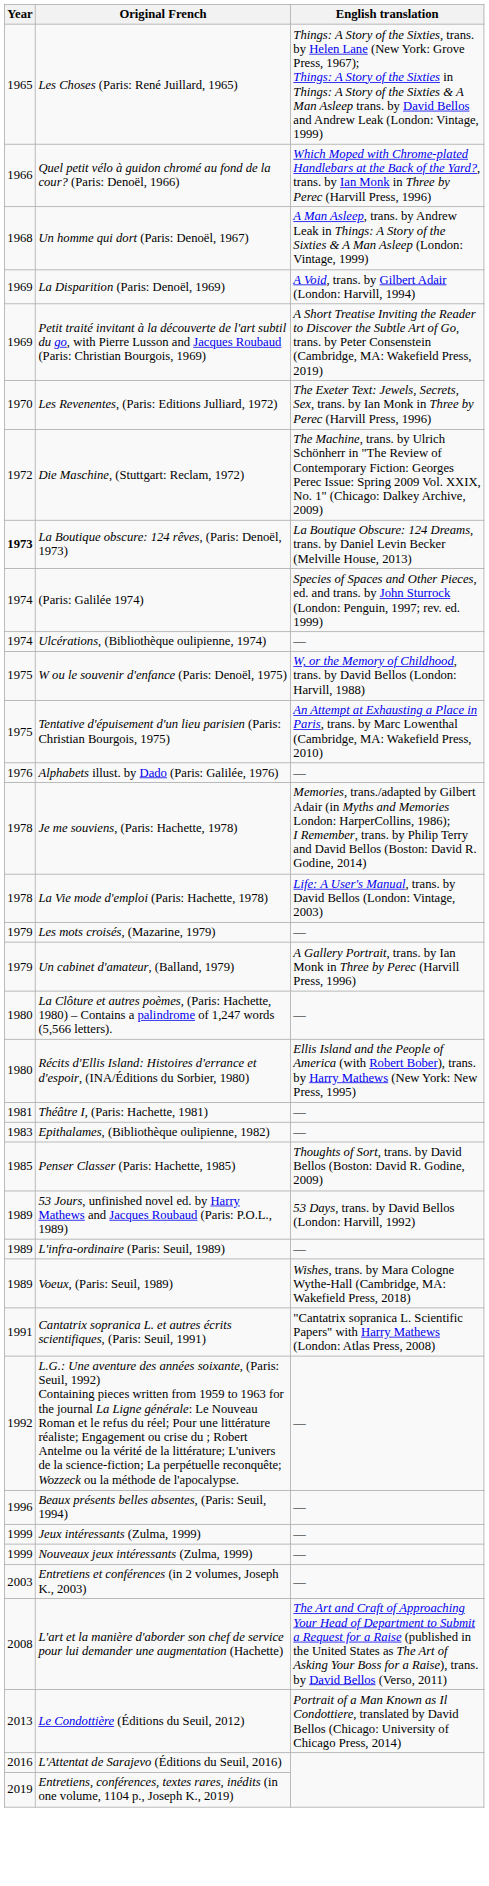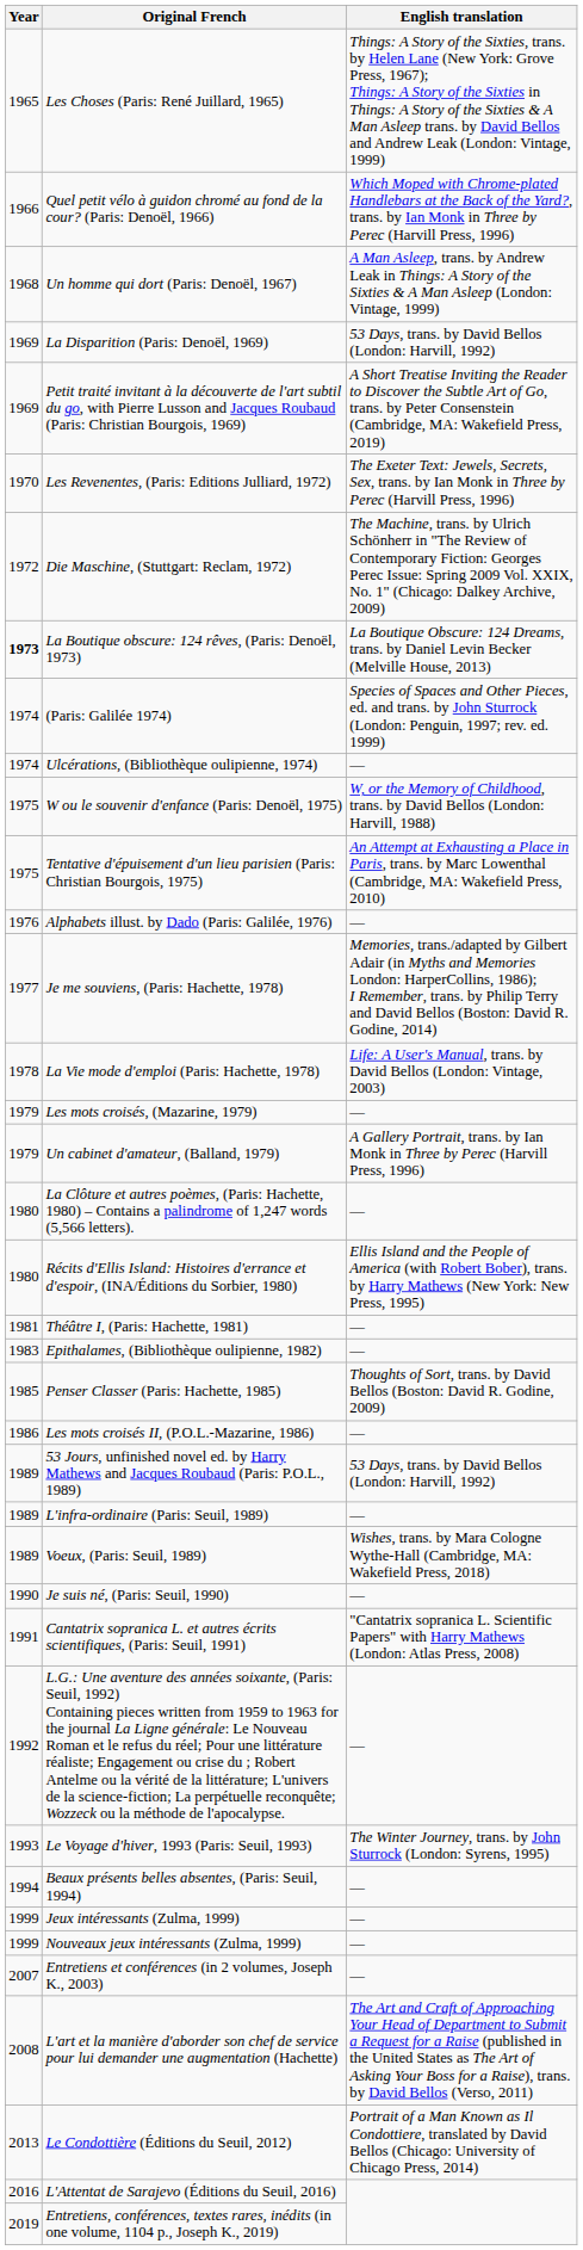 <table class="wikitable">
 <tr>
 <th>Year</th>
 <th>Original French</th>
 <th>English translation</th>
 </tr>
 <tr>
 <td>1965</td>
 <td><em>Les Choses</em> (Paris: René Juillard, 1965)</td>
 <td><em>Things: A Story of the Sixties</em>, trans. by <a href='#'>Helen Lane</a> (New York: Grove Press, 1967);<br><em><a href='#'>Things: A Story of the Sixties</a></em> in <em>Things: A Story of the Sixties & A Man Asleep</em> trans. by <a href='#'>David Bellos</a> and Andrew Leak (London: Vintage, 1999)</td>
 </tr>
 <tr>
 <td>1966</td>
 <td><em>Quel petit vélo à guidon chromé au fond de la cour?</em> (Paris: Denoël, 1966)</td>
 <td><em><a href='#'>Which Moped with Chrome-plated Handlebars at the Back of the Yard?</a></em>, trans. by <a href='#'>Ian Monk</a> in <em>Three by Perec</em> (Harvill Press, 1996)</td>
 </tr>
 <tr>
 <td>1968</td>
 <td><em>Un homme qui dort</em> (Paris: Denoël, 1967)</td>
 <td><em><a href='#'>A Man Asleep</a></em>, trans. by Andrew Leak in <em>Things: A Story of the Sixties & A Man Asleep</em> (London: Vintage, 1999)</td>
 </tr>
 <tr>
 <td>1969</td>
 <td><em>La Disparition</em> (Paris: Denoël, 1969)</td>
-<td><em><a href='#'>A Void</a></em>, trans. by <a href='#'>Gilbert Adair</a> (London: Harvill, 1994)</td>
+<td><em>53 Days</em>, trans. by David Bellos (London: Harvill, 1992)</td>
 </tr>
 <tr>
 <td>1969</td>
 <td><em>Petit traité invitant à la découverte de l'art subtil du <a href='#'>go</a></em>, with Pierre Lusson and <a href='#'>Jacques Roubaud</a> (Paris: Christian Bourgois, 1969)</td>
 <td><em>A Short Treatise Inviting the Reader to Discover the Subtle Art of Go</em>, trans. by Peter Consenstein (Cambridge, MA: Wakefield Press, 2019)</td>
 </tr>
 <tr>
 <td>1970</td>
 <td><em>Les Revenentes</em>, (Paris: Editions Julliard, 1972)</td>
 <td><em>The Exeter Text: Jewels, Secrets, Sex</em>, trans. by Ian Monk in <em>Three by Perec</em> (Harvill Press, 1996)</td>
 </tr>
 <tr>
 <td>1972</td>
 <td><em>Die Maschine</em>, (Stuttgart: Reclam, 1972)</td>
 <td><em>The Machine</em>, trans. by Ulrich Schönherr in "The Review of Contemporary Fiction: Georges Perec Issue: Spring 2009 Vol. XXIX, No. 1" (Chicago: Dalkey Archive, 2009)</td>
 </tr>
 <tr>
 <td><strong>1973</strong></td>
 <td><em>La Boutique obscure: 124 rêves</em>, (Paris: Denoël, 1973)</td>
 <td><em>La Boutique Obscure: 124 Dreams,</em> trans. by Daniel Levin Becker (Melville House, 2013)</td>
 </tr>
 <tr>
 <td>1974</td>
 <td><em></em> (Paris: Galilée 1974)</td>
 <td><em>Species of Spaces and Other Pieces</em>, ed. and trans. by <a href='#'>John Sturrock</a> (London: Penguin, 1997; rev. ed. 1999)</td>
 </tr>
 <tr>
 <td>1974</td>
 <td><em>Ulcérations</em>, (Bibliothèque oulipienne, 1974)</td>
 <td>—</td>
 </tr>
 <tr>
 <td>1975</td>
 <td><em>W ou le souvenir d'enfance</em> (Paris: Denoël, 1975)</td>
 <td><em><a href='#'>W, or the Memory of Childhood</a></em>, trans. by David Bellos (London: Harvill, 1988)</td>
 </tr>
 <tr>
 <td>1975</td>
 <td><em>Tentative d'épuisement d'un lieu parisien</em> (Paris: Christian Bourgois, 1975)</td>
 <td><em><a href='#'>An Attempt at Exhausting a Place in Paris</a></em>, trans. by Marc Lowenthal (Cambridge, MA: Wakefield Press, 2010)</td>
 </tr>
 <tr>
 <td>1976</td>
 <td><em>Alphabets</em> illust. by <a href='#'>Dado</a> (Paris: Galilée, 1976)</td>
 <td>—</td>
 </tr>
 <tr>
-<td>1978</td>
+<td>1977</td>
 <td><em>Je me souviens</em>, (Paris: Hachette, 1978)</td>
 <td><em>Memories</em>, trans./adapted by Gilbert Adair (in <em>Myths and Memories</em> London: HarperCollins, 1986);<br><em>I Remember</em>, trans. by Philip Terry and David Bellos (Boston: David R. Godine, 2014)</td>
 </tr>
 <tr>
 <td>1978</td>
 <td><em>La Vie mode d'emploi</em> (Paris: Hachette, 1978)</td>
 <td><em><a href='#'>Life: A User's Manual</a></em>, trans. by David Bellos (London: Vintage, 2003)</td>
 </tr>
 <tr>
 <td>1979</td>
 <td><em>Les mots croisés</em>, (Mazarine, 1979)</td>
 <td>—</td>
 </tr>
 <tr>
 <td>1979</td>
 <td><em>Un cabinet d'amateur</em>, (Balland, 1979)</td>
 <td><em>A Gallery Portrait</em>, trans. by Ian Monk in <em>Three by Perec</em> (Harvill Press, 1996)</td>
 </tr>
 <tr>
 <td>1980</td>
 <td><em>La Clôture et autres poèmes</em>, (Paris: Hachette, 1980) – Contains a <a href='#'>palindrome</a> of 1,247 words (5,566 letters).</td>
 <td>—</td>
 </tr>
 <tr>
 <td>1980</td>
 <td><em>Récits d'Ellis Island: Histoires d'errance et d'espoir</em>, (INA/Éditions du Sorbier, 1980)</td>
 <td><em>Ellis Island and the People of America</em> (with <a href='#'>Robert Bober</a>), trans. by <a href='#'>Harry Mathews</a> (New York: New Press, 1995)</td>
 </tr>
 <tr>
 <td>1981</td>
 <td><em>Théâtre I</em>, (Paris: Hachette, 1981)</td>
 <td>—</td>
 </tr>
 <tr>
 <td>1983</td>
 <td><em>Epithalames</em>, (Bibliothèque oulipienne, 1982)</td>
 <td>—</td>
 </tr>
 <tr>
 <td>1985</td>
 <td><em>Penser Classer</em> (Paris: Hachette, 1985)</td>
 <td><em>Thoughts of Sort</em>, trans. by David Bellos (Boston: David R. Godine, 2009)</td>
 </tr>
 <tr>
+<td>1986</td>
+<td><em>Les mots croisés II</em>, (P.O.L.-Mazarine, 1986)</td>
+<td>—</td>
+</tr>
+<tr>
 <td>1989</td>
 <td><em>53 Jours</em>, unfinished novel ed. by <a href='#'>Harry Mathews</a> and <a href='#'>Jacques Roubaud</a> (Paris: P.O.L., 1989)</td>
 <td><em>53 Days</em>, trans. by David Bellos (London: Harvill, 1992)</td>
 </tr>
 <tr>
 <td>1989</td>
 <td><em>L'infra-ordinaire</em> (Paris: Seuil, 1989)</td>
 <td>—</td>
 </tr>
 <tr>
 <td>1989</td>
 <td><em>Voeux</em>, (Paris: Seuil, 1989)</td>
 <td><em>Wishes</em>, trans. by Mara Cologne Wythe-Hall (Cambridge, MA: Wakefield Press, 2018)</td>
 </tr>
 <tr>
+<td>1990</td>
+<td><em>Je suis né</em>, (Paris: Seuil, 1990)</td>
+<td>—</td>
+</tr>
+<tr>
 <td>1991</td>
 <td><em>Cantatrix sopranica L. et autres écrits scientifiques</em>, (Paris: Seuil, 1991)</td>
 <td>"Cantatrix sopranica L. Scientific Papers" with <a href='#'>Harry Mathews</a> (London: Atlas Press, 2008)</td>
 </tr>
 <tr>
 <td>1992</td>
 <td><em>L.G.: Une aventure des années soixante</em>, (Paris: Seuil, 1992)<br>Containing pieces written from 1959 to 1963 for the journal <em>La Ligne générale</em>: Le Nouveau Roman et le refus du réel; Pour une littérature réaliste; Engagement ou crise du ; Robert Antelme ou la vérité de la littérature; L'univers de la science-fiction; La perpétuelle reconquête; <em>Wozzeck</em> ou la méthode de l'apocalypse.</td>
 <td>—</td>
 </tr>
 <tr>
-<td>1996</td>
+<td>1993</td>
+<td><em>Le Voyage d'hiver</em>, 1993 (Paris: Seuil, 1993)</td>
+<td><em>The Winter Journey</em>, trans. by <a href='#'>John Sturrock</a> (London: Syrens, 1995)</td>
+</tr>
+<tr>
+<td>1994</td>
 <td><em>Beaux présents belles absentes</em>, (Paris: Seuil, 1994)</td>
 <td>—</td>
 </tr>
 <tr>
 <td>1999</td>
 <td><em>Jeux intéressants</em> (Zulma, 1999)</td>
 <td>—</td>
 </tr>
 <tr>
 <td>1999</td>
 <td><em>Nouveaux jeux intéressants</em> (Zulma, 1999)</td>
 <td>—</td>
 </tr>
 <tr>
-<td>2003</td>
+<td>2007</td>
 <td><em>Entretiens et conférences</em> (in 2 volumes, Joseph K., 2003)</td>
 <td>—</td>
 </tr>
 <tr>
 <td>2008</td>
 <td><em>L'art et la manière d'aborder son chef de service pour lui demander une augmentation</em> (Hachette)</td>
 <td><em><a href='#'>The Art and Craft of Approaching Your Head of Department to Submit a Request for a Raise</a></em> (published in the United States as <em>The Art of Asking Your Boss for a Raise</em>), trans. by <a href='#'>David Bellos</a> (Verso, 2011)</td>
 </tr>
 <tr>
 <td>2013</td>
 <td><em><a href='#'>Le Condottière</a></em> (Éditions du Seuil, 2012)</td>
 <td><em>Portrait of a Man Known as Il Condottiere</em>, translated by David Bellos (Chicago: University of Chicago Press, 2014)</td>
 </tr>
 <tr>
 <td>2016</td>
 <td><em>L'Attentat de Sarajevo</em> (Éditions du Seuil, 2016)</td>
 </tr>
 <tr>
 <td>2019</td>
 <td><em>Entretiens, conférences, textes rares, inédits</em> (in one volume, 1104 p., Joseph K., 2019)</td>
 </tr>
 </table>
